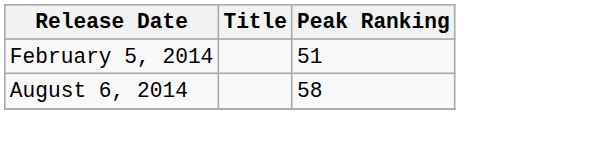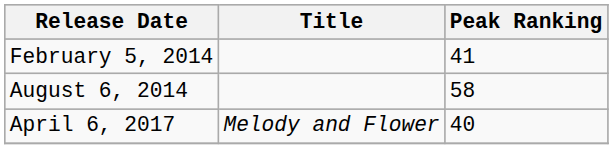 <table class="wikitable sortable">
 <tr>
 <th>Release Date</th>
 <th>Title</th>
 <th>Peak Ranking</th>
 </tr>
 <tr>
 <td>February 5, 2014</td>
 <td></td>
-<td>51</td>
+<td>41</td>
 </tr>
 <tr>
 <td>August 6, 2014</td>
 <td></td>
 <td>58</td>
 </tr>
 <tr>
+<td>April 6, 2017</td>
+<td><em>Melody and Flower</em></td>
+<td>40</td>
+</tr>
+<tr>
 </tr>
 </table>
